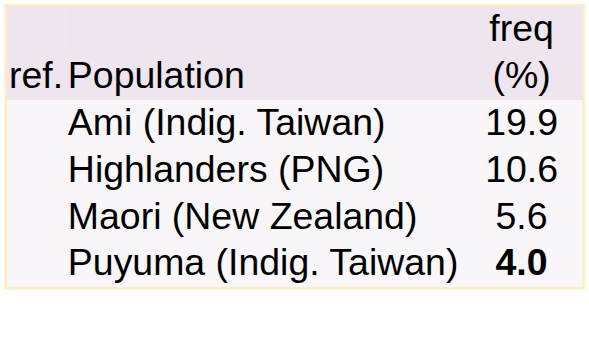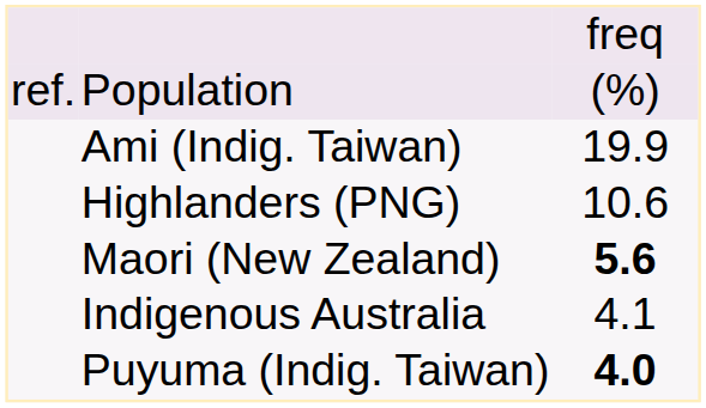 <table border="0" cellspacing="0" cellpadding="1" align="right" style="text-align:center; margin-left: 3em;  border:1px #ffeebb solid; background:#f8f6f8; ">
 <tr style="background:#efe5ef">
 <td></td>
 <td></td>
 <td>freq</td>
 </tr>
 <tr style="background:#eee5ef">
 <td>ref.</td>
 <td align="left">Population</td>
 <td style="width:50px">(%)</td>
 </tr>
 <tr>
 <td></td>
 <td align="left">Ami (Indig. Taiwan)</td>
 <td>19.9</td>
 </tr>
 <tr>
 <td></td>
 <td align="left">Highlanders (PNG)</td>
 <td>10.6</td>
 </tr>
 <tr>
 <td></td>
 <td align="left">Maori (New Zealand)</td>
-<td>5.6</td>
+<td><strong>5.6</strong></td>
+</tr>
+<tr>
+<td></td>
+<td align="left">Indigenous Australia</td>
+<td>4.1</td>
 </tr>
 <tr>
 <td></td>
 <td align="left">Puyuma (Indig. Taiwan)</td>
 <td><strong>4.0</strong></td>
 </tr>
 </table>
